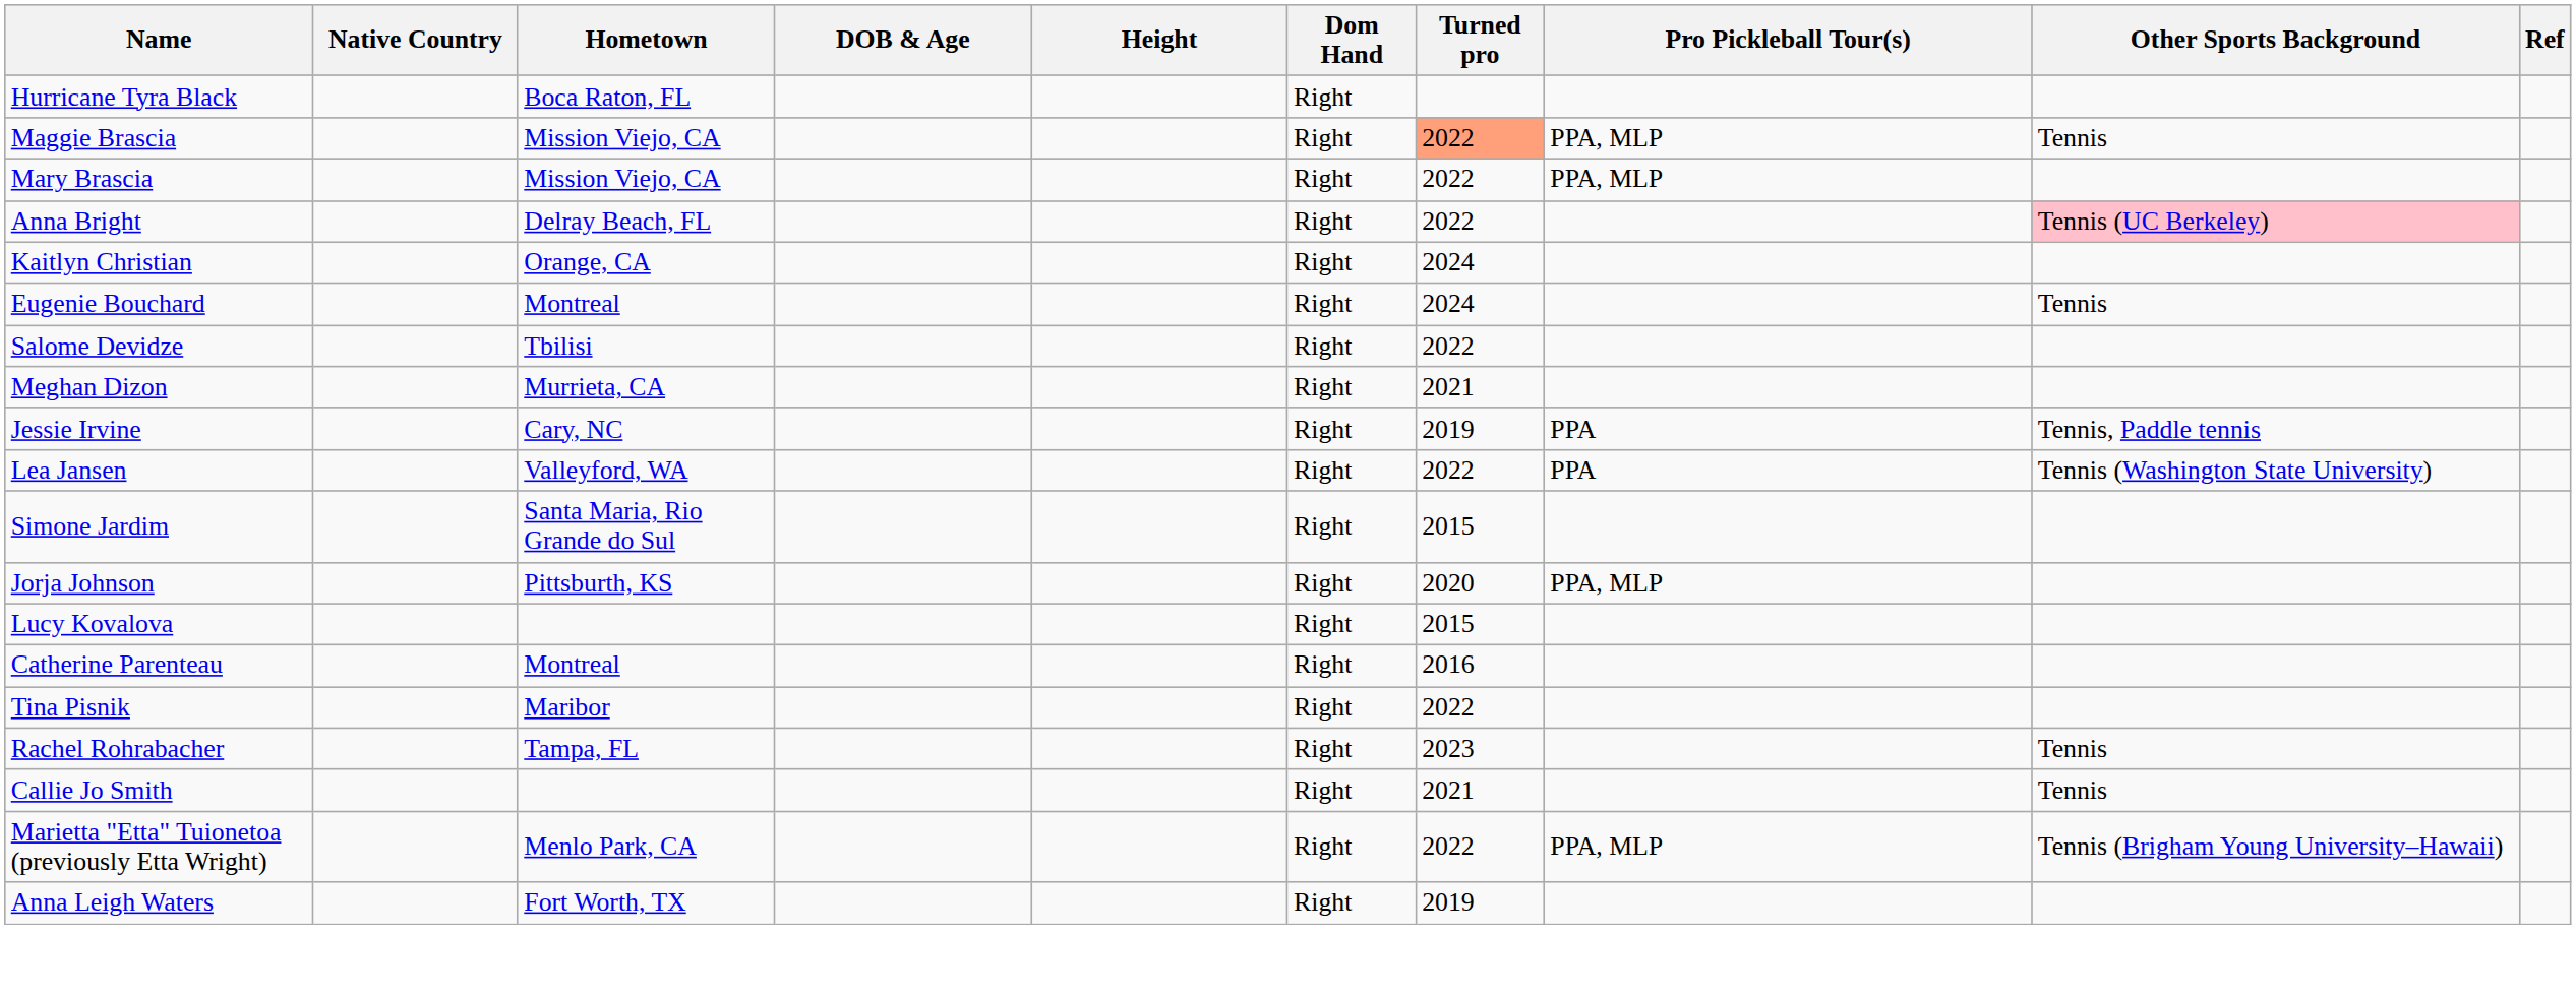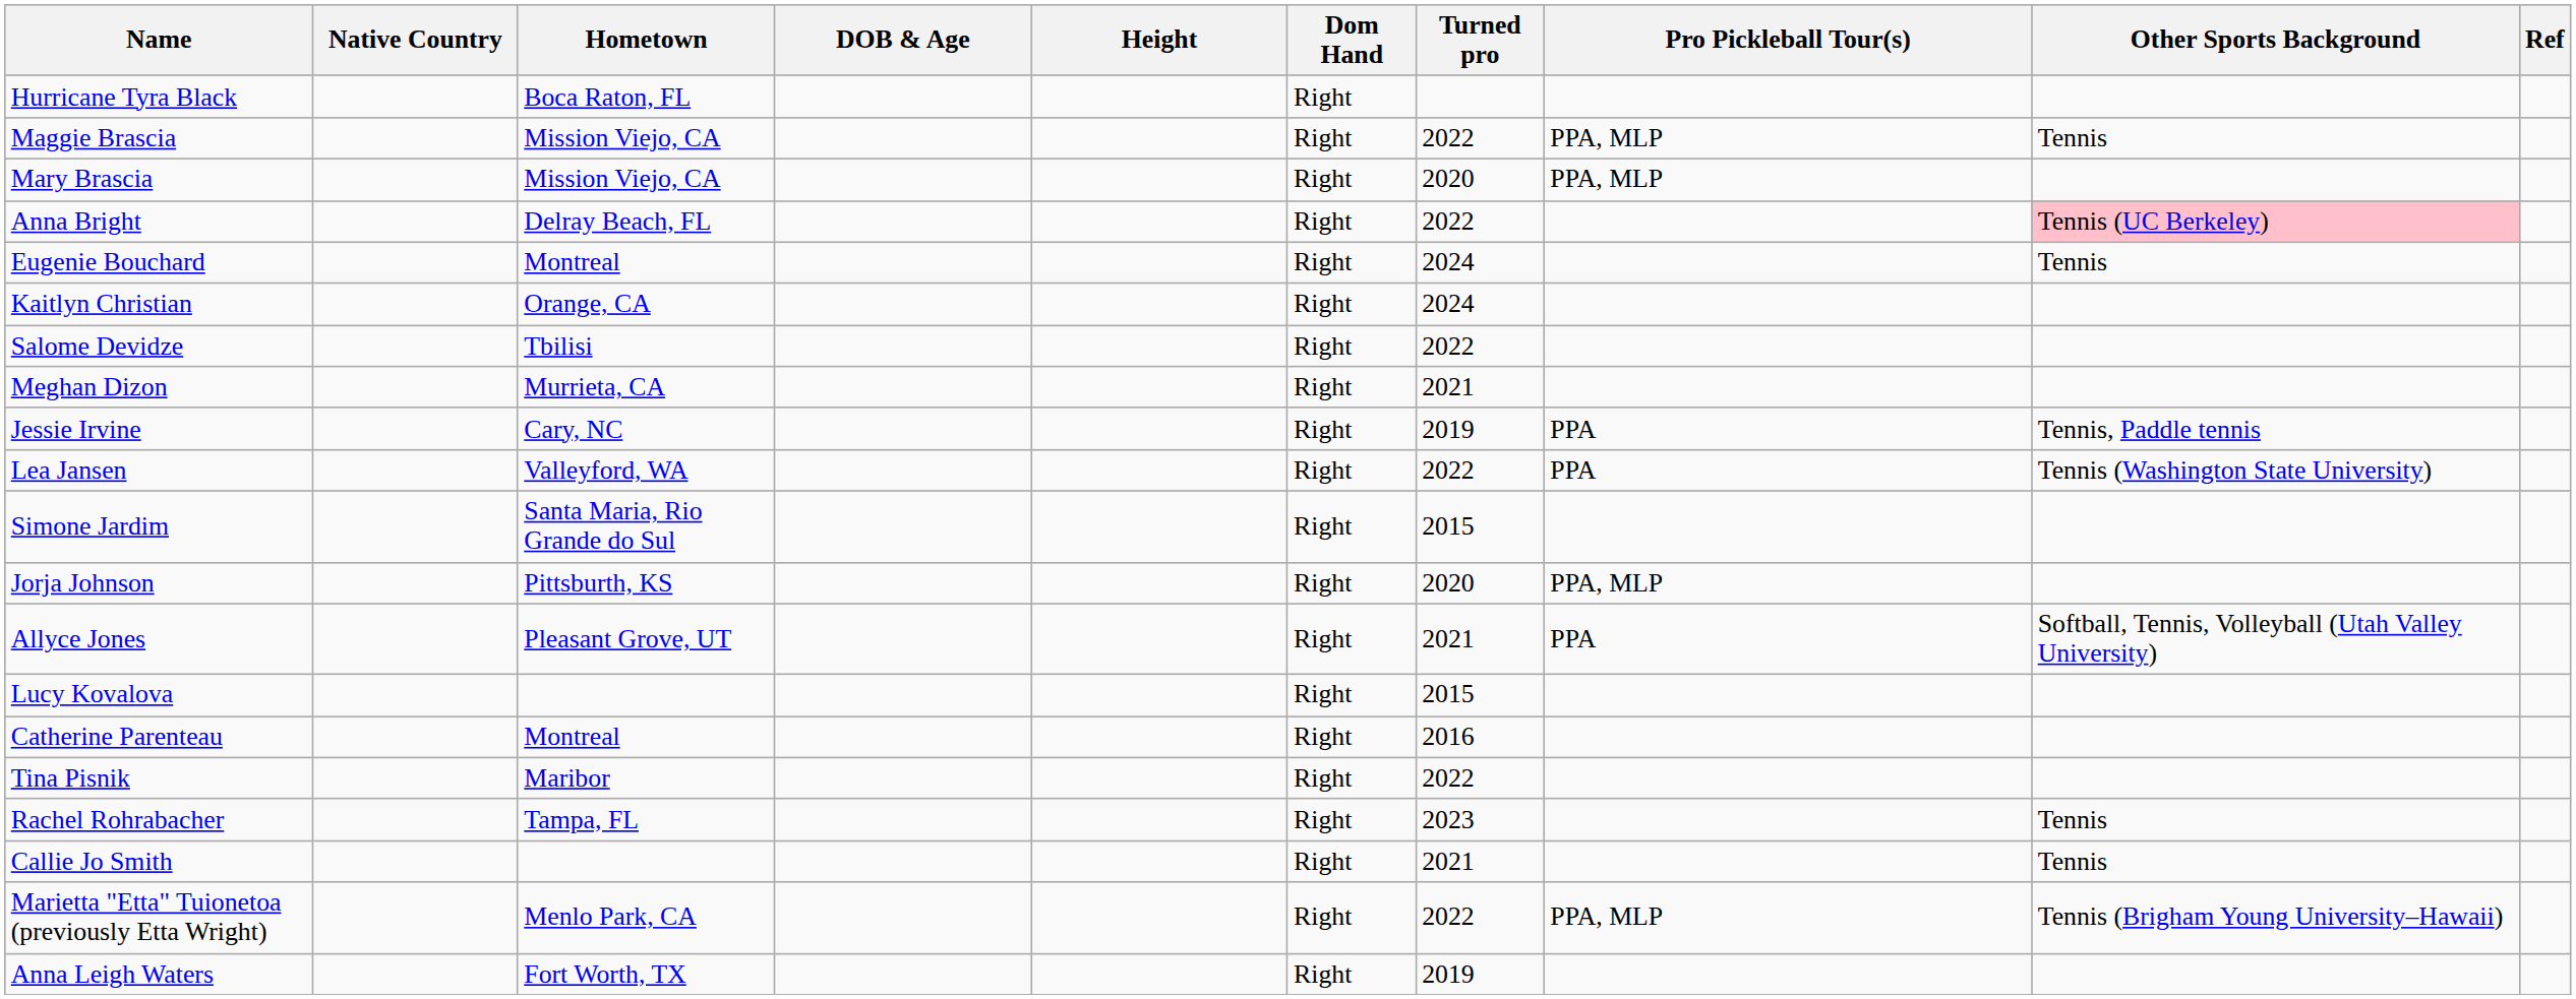 <table class="wikitable sortable">
 <tr>
 <th width=12%>Name</th>
 <th width=8%>Native Country</th>
 <th width=10%>Hometown</th>
 <th width=10%>DOB & Age</th>
 <th width=10%>Height</th>
 <th width=5%>Dom Hand</th>
 <th width=5%>Turned pro</th>
 <th width=19%>Pro Pickleball Tour(s)</th>
 <th width=19%>Other Sports Background</th>
 <th width=2%>Ref</th>
 </tr>
 <tr>
 <td><a href='#'>Hurricane Tyra Black</a></td>
 <td></td>
 <td><a href='#'>Boca Raton, FL</a></td>
 <td></td>
 <td></td>
 <td>Right</td>
 <td></td>
 <td></td>
 <td></td>
 <td></td>
 </tr>
 <tr>
 <td><a href='#'>Maggie Brascia</a></td>
 <td></td>
 <td><a href='#'>Mission Viejo, CA</a></td>
 <td></td>
 <td></td>
 <td>Right</td>
-<td style="background: lightsalmon;">2022</td>
+<td>2022</td>
 <td>PPA, MLP</td>
 <td>Tennis</td>
 <td></td>
 </tr>
 <tr>
 <td><a href='#'>Mary Brascia</a></td>
 <td></td>
 <td><a href='#'>Mission Viejo, CA</a></td>
 <td></td>
 <td></td>
 <td>Right</td>
-<td>2022</td>
+<td>2020</td>
 <td>PPA, MLP</td>
 <td></td>
 <td></td>
 </tr>
 <tr>
 <td><a href='#'>Anna Bright</a></td>
 <td></td>
 <td><a href='#'>Delray Beach, FL</a></td>
 <td></td>
 <td></td>
 <td>Right</td>
 <td>2022</td>
 <td></td>
 <td style="background: pink;">Tennis (<a href='#'>UC Berkeley</a>)</td>
 <td></td>
 </tr>
 <tr>
+<td><a href='#'>Eugenie Bouchard</a></td>
+<td></td>
+<td><a href='#'>Montreal</a></td>
+<td></td>
+<td></td>
+<td>Right</td>
+<td>2024</td>
+<td></td>
+<td>Tennis</td>
+<td></td>
+</tr>
+<tr>
 <td><a href='#'>Kaitlyn Christian</a></td>
 <td></td>
 <td><a href='#'>Orange, CA</a></td>
 <td></td>
 <td></td>
 <td>Right</td>
 <td>2024</td>
 <td></td>
 <td></td>
-<td></td>
-</tr>
-<tr>
-<td><a href='#'>Eugenie Bouchard</a></td>
-<td></td>
-<td><a href='#'>Montreal</a></td>
-<td></td>
-<td></td>
-<td>Right</td>
-<td>2024</td>
-<td></td>
-<td>Tennis</td>
 <td></td>
 </tr>
 <tr>
 <td><a href='#'>Salome Devidze</a></td>
 <td></td>
 <td><a href='#'>Tbilisi</a></td>
 <td></td>
 <td></td>
 <td>Right</td>
 <td>2022</td>
 <td></td>
 <td></td>
 <td></td>
 </tr>
 <tr>
 <td><a href='#'>Meghan Dizon</a></td>
 <td></td>
 <td><a href='#'>Murrieta, CA</a></td>
 <td></td>
 <td></td>
 <td>Right</td>
 <td>2021</td>
 <td></td>
 <td></td>
 <td></td>
 </tr>
 <tr>
 <td><a href='#'>Jessie Irvine</a></td>
 <td></td>
 <td><a href='#'>Cary, NC</a></td>
 <td></td>
 <td></td>
 <td>Right</td>
 <td>2019</td>
 <td>PPA</td>
 <td>Tennis, <a href='#'>Paddle tennis</a></td>
 <td></td>
 </tr>
 <tr>
 <td><a href='#'>Lea Jansen</a></td>
 <td></td>
 <td><a href='#'>Valleyford, WA</a></td>
 <td></td>
 <td></td>
 <td>Right</td>
 <td>2022</td>
 <td>PPA</td>
 <td>Tennis (<a href='#'>Washington State University</a>)</td>
 <td></td>
 </tr>
 <tr>
 <td><a href='#'>Simone Jardim</a></td>
 <td></td>
 <td><a href='#'>Santa Maria, Rio Grande do Sul</a></td>
 <td></td>
 <td></td>
 <td>Right</td>
 <td>2015</td>
 <td></td>
 <td></td>
 <td></td>
 </tr>
 <tr>
 <td><a href='#'>Jorja Johnson</a></td>
 <td></td>
 <td><a href='#'>Pittsburth, KS</a></td>
 <td></td>
 <td></td>
 <td>Right</td>
 <td>2020</td>
 <td>PPA, MLP</td>
 <td></td>
+<td></td>
+</tr>
+<tr>
+<td><a href='#'>Allyce Jones</a></td>
+<td></td>
+<td><a href='#'>Pleasant Grove, UT</a></td>
+<td></td>
+<td></td>
+<td>Right</td>
+<td>2021</td>
+<td>PPA</td>
+<td>Softball, Tennis, Volleyball (<a href='#'>Utah Valley University</a>)</td>
 <td></td>
 </tr>
 <tr>
 <td><a href='#'>Lucy Kovalova</a></td>
 <td></td>
 <td></td>
 <td></td>
 <td></td>
 <td>Right</td>
 <td>2015</td>
 <td></td>
 <td></td>
 <td></td>
 </tr>
 <tr>
 <td><a href='#'>Catherine Parenteau</a></td>
 <td></td>
 <td><a href='#'>Montreal</a></td>
 <td></td>
 <td></td>
 <td>Right</td>
 <td>2016</td>
 <td></td>
 <td></td>
 <td></td>
 </tr>
 <tr>
 <td><a href='#'>Tina Pisnik</a></td>
 <td></td>
 <td><a href='#'>Maribor</a></td>
 <td></td>
 <td></td>
 <td>Right</td>
 <td>2022</td>
 <td></td>
 <td></td>
 <td></td>
 </tr>
 <tr>
 <td><a href='#'>Rachel Rohrabacher</a></td>
 <td></td>
 <td><a href='#'>Tampa, FL</a></td>
 <td></td>
 <td></td>
 <td>Right</td>
 <td>2023</td>
 <td></td>
 <td>Tennis</td>
 <td></td>
 </tr>
 <tr>
 <td><a href='#'>Callie Jo Smith</a></td>
 <td></td>
 <td></td>
 <td></td>
 <td></td>
 <td>Right</td>
 <td>2021</td>
 <td></td>
 <td>Tennis</td>
 <td></td>
 </tr>
 <tr>
 <td><a href='#'>Marietta "Etta" Tuionetoa</a> (previously Etta Wright)</td>
 <td></td>
 <td><a href='#'>Menlo Park, CA</a></td>
 <td></td>
 <td></td>
 <td>Right</td>
 <td>2022</td>
 <td>PPA, MLP</td>
 <td>Tennis (<a href='#'>Brigham Young University–Hawaii</a>)</td>
 <td></td>
 </tr>
 <tr>
 <td><a href='#'>Anna Leigh Waters</a></td>
 <td></td>
 <td><a href='#'>Fort Worth, TX</a></td>
 <td></td>
 <td></td>
 <td>Right</td>
 <td>2019</td>
 <td></td>
 <td></td>
 <td></td>
 </tr>
 </table>
